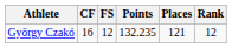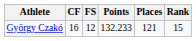 <table class="wikitable" border="1" style="font-size:90%">
 <tr>
 <th>Athlete</th>
 <th>CF</th>
 <th>FS</th>
 <th>Points</th>
 <th>Places</th>
 <th>Rank</th>
 </tr>
 <tr align=center>
 <td align=left><a href='#'>György Czakó</a></td>
 <td>16</td>
 <td>12</td>
-<td>132.235</td>
+<td>132.233</td>
 <td>121</td>
-<td>12</td>
+<td>15</td>
 </tr>
 </table>
